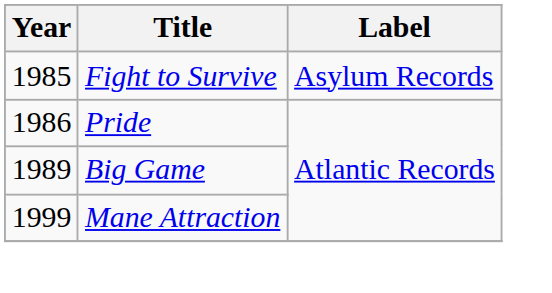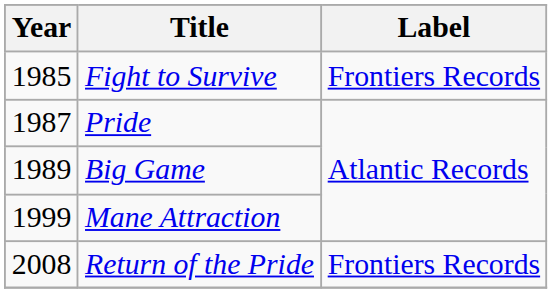 <table class="wikitable">
 <tr>
 <th>Year</th>
 <th>Title</th>
 <th>Label</th>
 </tr>
 <tr>
 <td>1985</td>
 <td><em><a href='#'>Fight to Survive</a></em></td>
-<td><a href='#'>Asylum Records</a></td>
+<td><a href='#'>Frontiers Records</a></td>
 </tr>
 <tr>
-<td>1986</td>
+<td>1987</td>
 <td><em><a href='#'>Pride</a></em></td>
 <td rowspan="3"><a href='#'>Atlantic Records</a></td>
 </tr>
 <tr>
 <td>1989</td>
 <td><em><a href='#'>Big Game</a></em></td>
 </tr>
 <tr>
 <td>1999</td>
 <td><em><a href='#'>Mane Attraction</a></em></td>
 </tr>
 <tr>
+<td>2008</td>
+<td><em><a href='#'>Return of the Pride</a></em></td>
+<td><a href='#'>Frontiers Records</a></td>
+</tr>
+<tr>
 </tr>
 </table>
